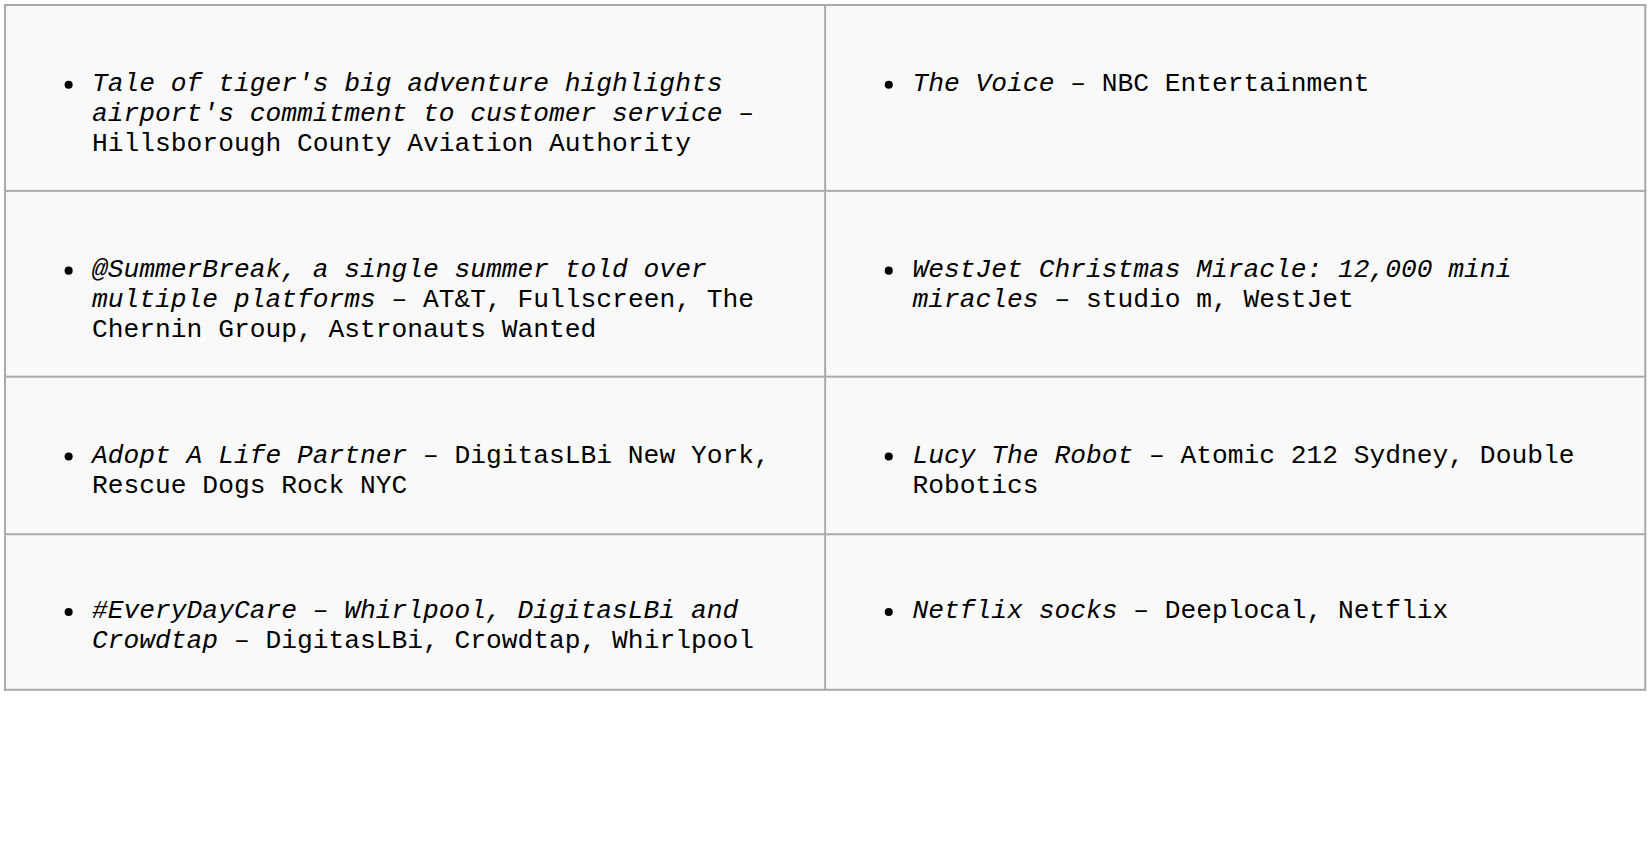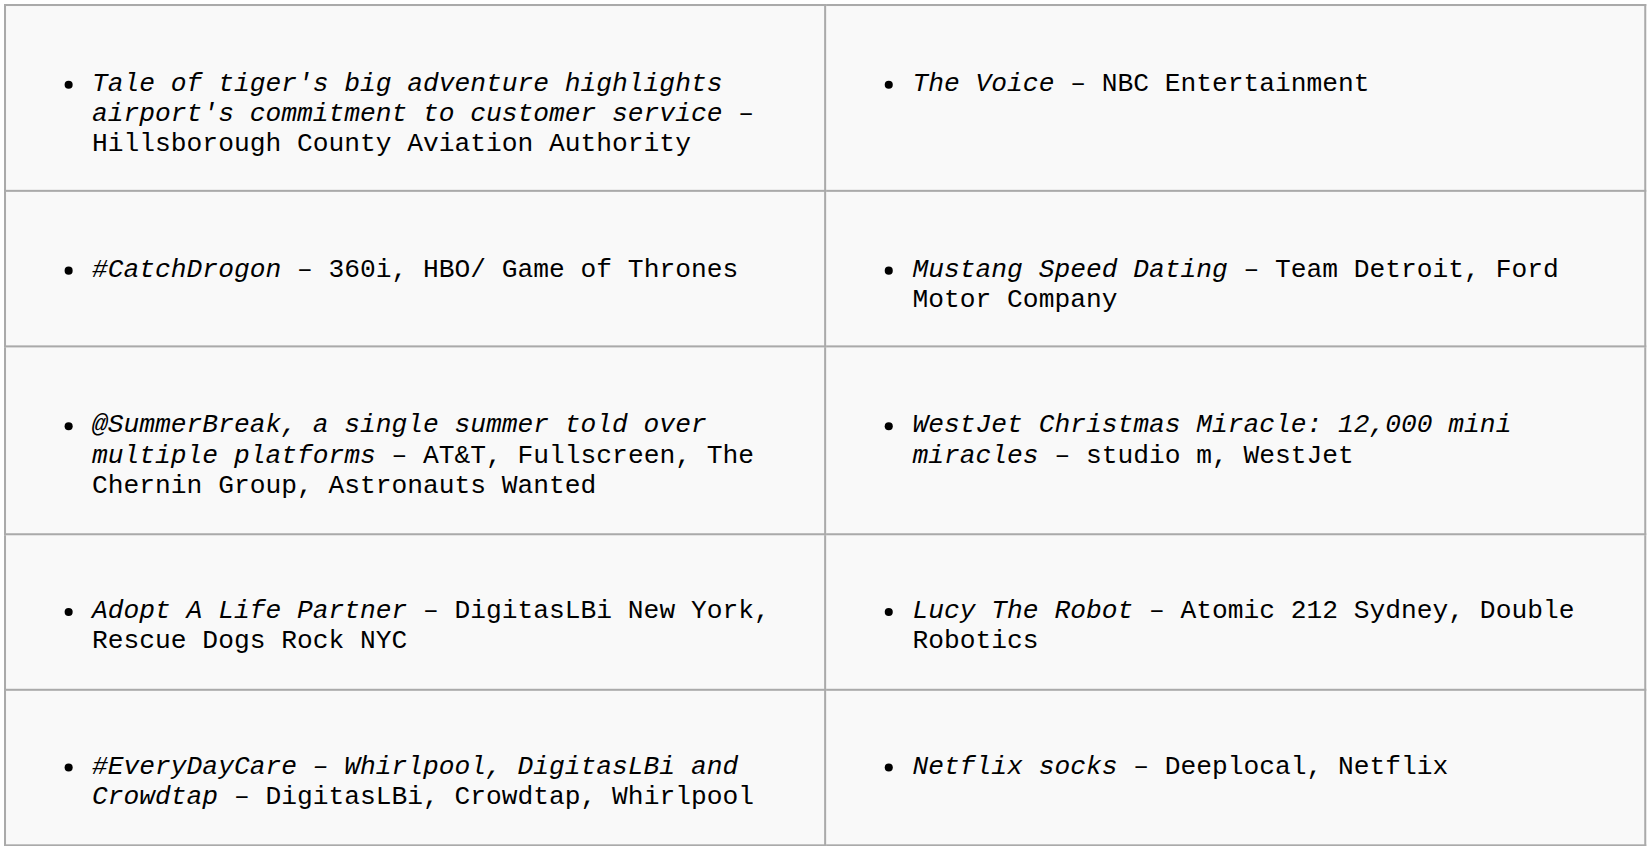 <table class=wikitable>
 <tr>
 <td valign="top" width="400px"><br><ul><li><em>Tale of tiger's big adventure highlights airport's commitment to customer service</em> – Hillsborough County Aviation Authority</li></ul></td>
 <td valign="top" width="400px"><br><ul><li><em>The Voice</em> – NBC Entertainment</li></ul></td>
+</tr>
+<tr>
+<td valign="top" width="400px"><br><ul><li><em>#CatchDrogon</em> – 360i, HBO/ Game of Thrones</li></ul></td>
+<td valign="top" width="400px"><br><ul><li><em>Mustang Speed Dating</em> – Team Detroit, Ford Motor Company</li></ul></td>
 </tr>
 <tr>
 <td valign="top" width="400px"><br><ul><li><em>@SummerBreak, a single summer told over multiple platforms</em> – AT&T, Fullscreen, The Chernin Group, Astronauts Wanted</li></ul></td>
 <td valign="top" width="400px"><br><ul><li><em>WestJet Christmas Miracle: 12,000 mini miracles</em> – studio m, WestJet</li></ul></td>
 </tr>
 <tr>
 <td valign="top" width="400px"><br><ul><li><em>Adopt A Life Partner</em> – DigitasLBi New York, Rescue Dogs Rock NYC</li></ul></td>
 <td valign="top" width="400px"><br><ul><li><em>Lucy The Robot</em> – Atomic 212 Sydney, Double Robotics</li></ul></td>
 </tr>
 <tr>
 <td valign="top" width="400px"><br><ul><li><em>#EveryDayCare – Whirlpool, DigitasLBi and Crowdtap</em> – DigitasLBi, Crowdtap, Whirlpool</li></ul></td>
 <td valign="top" width="400px"><br><ul><li><em>Netflix socks</em> – Deeplocal, Netflix</li></ul></td>
 </tr>
 </table>
